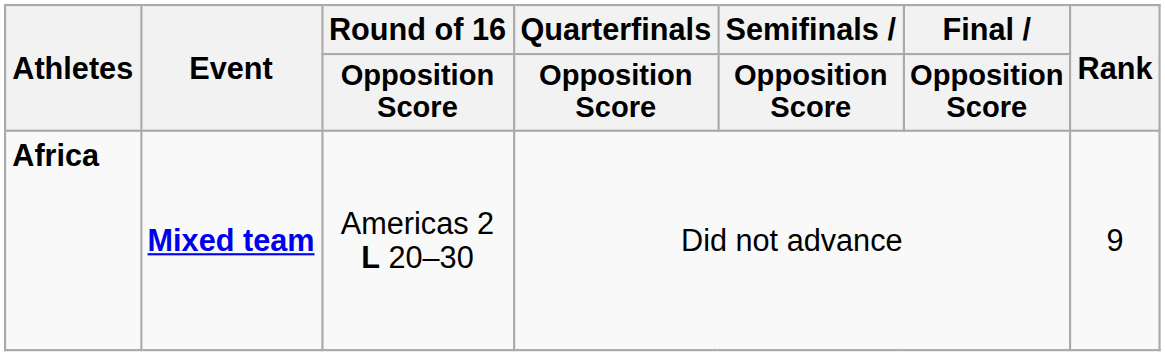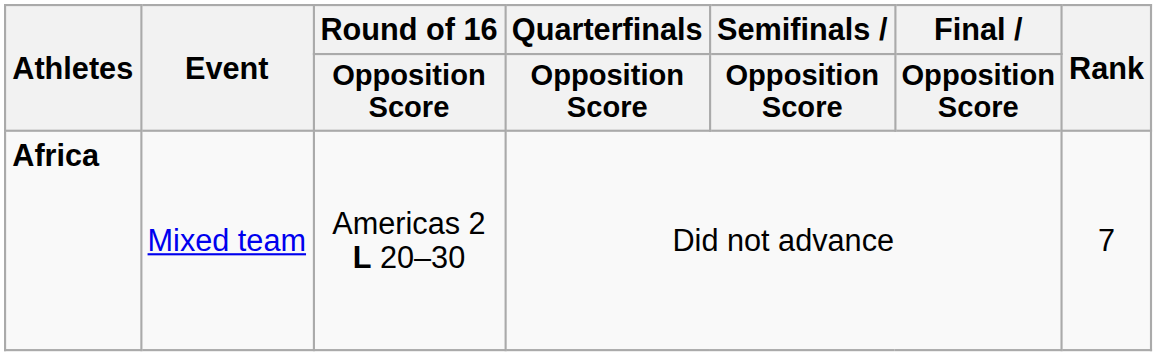 <table class=wikitable style="font-size:90%">
 <tr>
 <th rowspan="2">Athletes</th>
 <th rowspan="2">Event</th>
 <th>Round of 16</th>
 <th>Quarterfinals</th>
 <th>Semifinals / </th>
 <th>Final / </th>
 <th rowspan=2>Rank</th>
 </tr>
 <tr style="font-size:95%">
 <th>Opposition<br>Score</th>
 <th>Opposition<br>Score</th>
 <th>Opposition<br>Score</th>
 <th>Opposition<br>Score</th>
 </tr>
 <tr align=center>
 <td align=left><strong>Africa</strong><br><br><br><br><br><br></td>
-<td align=left><strong><a href='#'>Mixed team</a></strong></td>
+<td align=left><a href='#'>Mixed team</a></td>
 <td>Americas 2<br><strong>L</strong> 20–30</td>
 <td colspan=3>Did not advance</td>
-<td>9</td>
+<td>7</td>
 </tr>
 </table>
